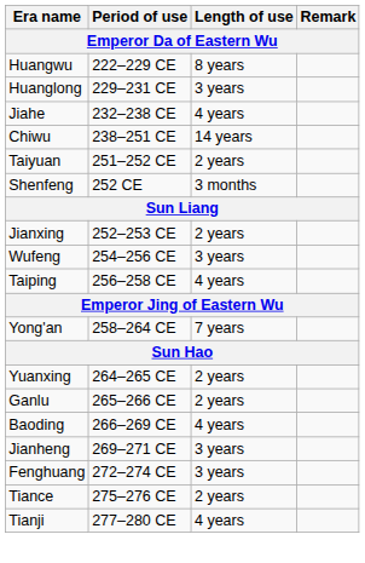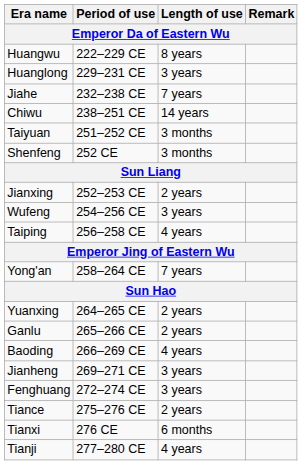 <table class="wikitable">
 <tr>
 <th>Era name</th>
 <th>Period of use</th>
 <th>Length of use</th>
 <th>Remark</th>
 </tr>
 <tr>
 <th colspan="4"><a href='#'>Emperor Da of Eastern Wu</a><br></th>
 </tr>
 <tr>
 <td>Huangwu<br></td>
 <td>222–229 CE</td>
 <td>8 years</td>
 <td></td>
 </tr>
 <tr>
 <td>Huanglong<br></td>
 <td>229–231 CE</td>
 <td>3 years</td>
 <td></td>
 </tr>
 <tr>
 <td>Jiahe<br></td>
 <td>232–238 CE</td>
-<td>4 years</td>
+<td>7 years</td>
 <td></td>
 </tr>
 <tr>
 <td>Chiwu<br></td>
 <td>238–251 CE</td>
 <td>14 years</td>
 <td></td>
 </tr>
 <tr>
 <td>Taiyuan<br></td>
 <td>251–252 CE</td>
-<td>2 years</td>
+<td>3 months</td>
 <td></td>
 </tr>
 <tr>
 <td>Shenfeng<br></td>
 <td>252 CE</td>
 <td>3 months</td>
 <td></td>
 </tr>
 <tr>
 <th colspan="4"><a href='#'>Sun Liang</a><br></th>
 </tr>
 <tr>
 <td>Jianxing<br></td>
 <td>252–253 CE</td>
 <td>2 years</td>
 <td></td>
 </tr>
 <tr>
 <td>Wufeng<br></td>
 <td>254–256 CE</td>
 <td>3 years</td>
 <td></td>
 </tr>
 <tr>
 <td>Taiping<br></td>
 <td>256–258 CE</td>
 <td>4 years</td>
 <td></td>
 </tr>
 <tr>
 <th colspan="4"><a href='#'>Emperor Jing of Eastern Wu</a><br></th>
 </tr>
 <tr>
 <td>Yong'an<br></td>
 <td>258–264 CE</td>
 <td>7 years</td>
 <td></td>
 </tr>
 <tr>
 <th colspan="4"><a href='#'>Sun Hao</a><br></th>
 </tr>
 <tr>
 <td>Yuanxing<br></td>
 <td>264–265 CE</td>
 <td>2 years</td>
 <td></td>
 </tr>
 <tr>
 <td>Ganlu<br></td>
 <td>265–266 CE</td>
 <td>2 years</td>
 <td></td>
 </tr>
 <tr>
 <td>Baoding<br></td>
 <td>266–269 CE</td>
 <td>4 years</td>
 <td></td>
 </tr>
 <tr>
 <td>Jianheng<br></td>
 <td>269–271 CE</td>
 <td>3 years</td>
 <td></td>
 </tr>
 <tr>
 <td>Fenghuang<br></td>
 <td>272–274 CE</td>
 <td>3 years</td>
 <td></td>
 </tr>
 <tr>
 <td>Tiance<br></td>
 <td>275–276 CE</td>
 <td>2 years</td>
 <td></td>
 </tr>
 <tr>
+<td>Tianxi<br></td>
+<td>276 CE</td>
+<td>6 months</td>
+<td></td>
+</tr>
+<tr>
 <td>Tianji<br></td>
 <td>277–280 CE</td>
 <td>4 years</td>
 <td></td>
 </tr>
 </table>
